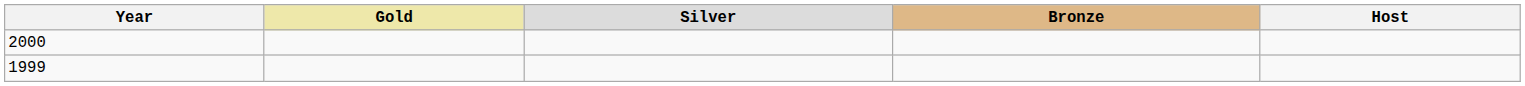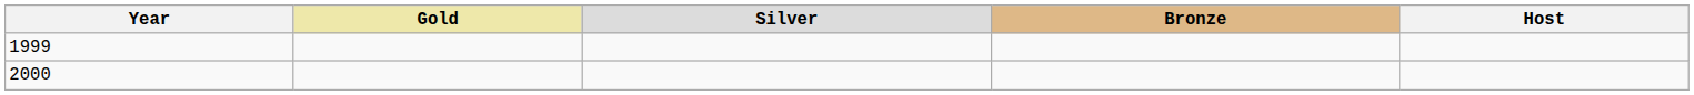 <table class="wikitable" width=100%>
 <tr bgcolor="#efefef" align=left>
 <th>Year</th>
 <th style="background-color:#EEE8AA;"><strong>Gold</strong></th>
 <th style="background-color:#DCDCDC;"><strong>Silver</strong></th>
 <th style="background-color:#DEB887;"><strong>Bronze</strong></th>
 <th>Host</th>
 </tr>
 <tr>
+<td>1999</td>
+<td></td>
+<td></td>
+<td></td>
+<td></td>
+</tr>
+<tr>
 <td>2000</td>
 <td></td>
 <td></td>
 <td></td>
 <td></td>
 </tr>
-<tr>
-<td>1999</td>
-<td></td>
-<td></td>
-<td></td>
-<td></td>
-</tr>
 </table>
